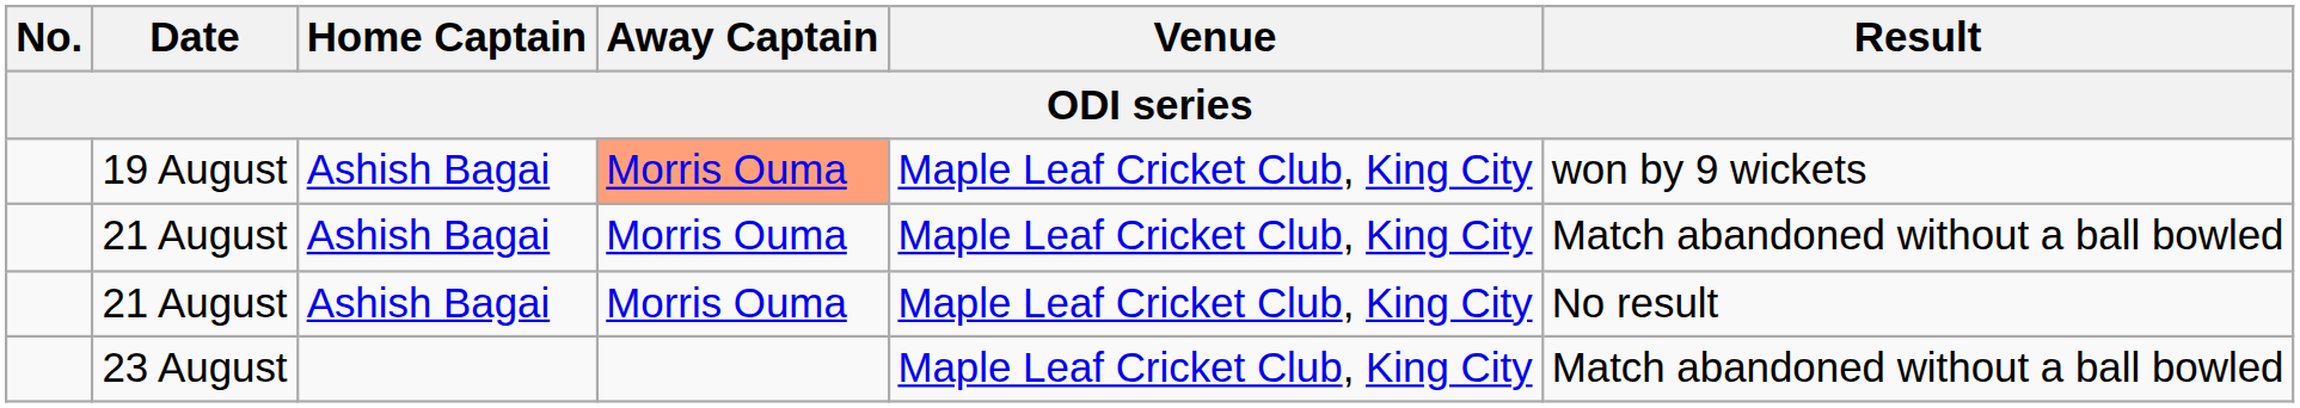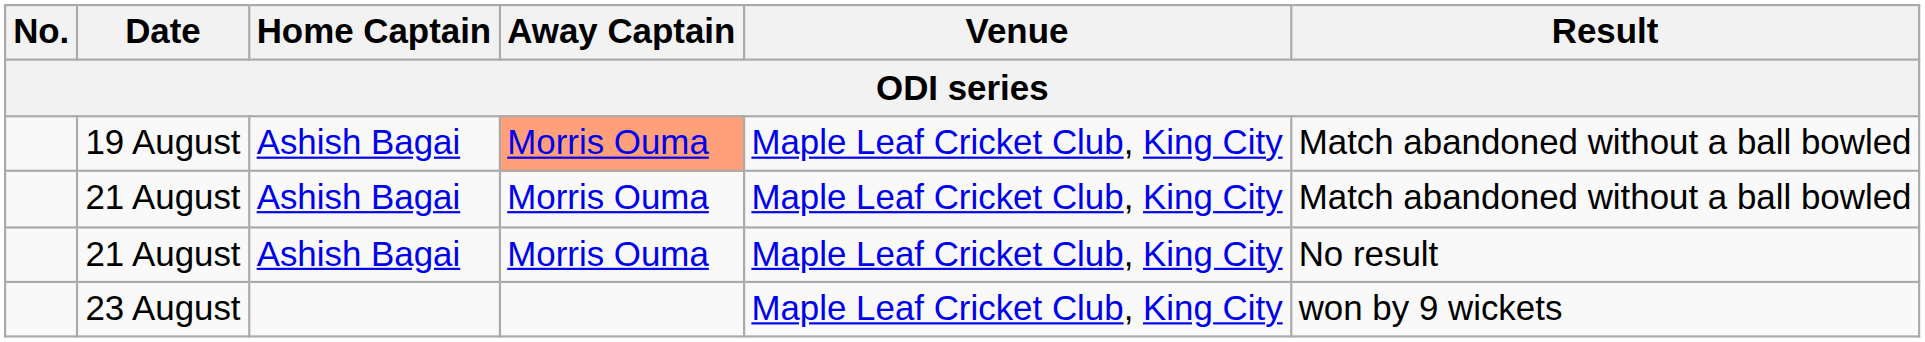 <table class="wikitable">
 <tr>
 <th>No.</th>
 <th>Date</th>
 <th>Home Captain</th>
 <th>Away Captain</th>
 <th>Venue</th>
 <th>Result</th>
 </tr>
 <tr>
 <th colspan="9">ODI series</th>
 </tr>
 <tr>
 <td></td>
 <td>19 August</td>
 <td><a href='#'>Ashish Bagai</a></td>
 <td style="background: lightsalmon;"><a href='#'>Morris Ouma</a></td>
 <td><a href='#'>Maple Leaf Cricket Club</a>, <a href='#'>King City</a></td>
-<td> won by 9 wickets</td>
+<td>Match abandoned without a ball bowled</td>
 </tr>
 <tr>
 <td></td>
 <td>21 August</td>
 <td><a href='#'>Ashish Bagai</a></td>
 <td><a href='#'>Morris Ouma</a></td>
 <td><a href='#'>Maple Leaf Cricket Club</a>, <a href='#'>King City</a></td>
 <td>Match abandoned without a ball bowled</td>
 </tr>
 <tr>
 <td></td>
 <td>21 August</td>
 <td><a href='#'>Ashish Bagai</a></td>
 <td><a href='#'>Morris Ouma</a></td>
 <td><a href='#'>Maple Leaf Cricket Club</a>, <a href='#'>King City</a></td>
 <td>No result</td>
 </tr>
 <tr>
 <td></td>
 <td>23 August</td>
 <td></td>
 <td></td>
 <td><a href='#'>Maple Leaf Cricket Club</a>, <a href='#'>King City</a></td>
-<td>Match abandoned without a ball bowled</td>
+<td> won by 9 wickets</td>
 </tr>
 </table>
